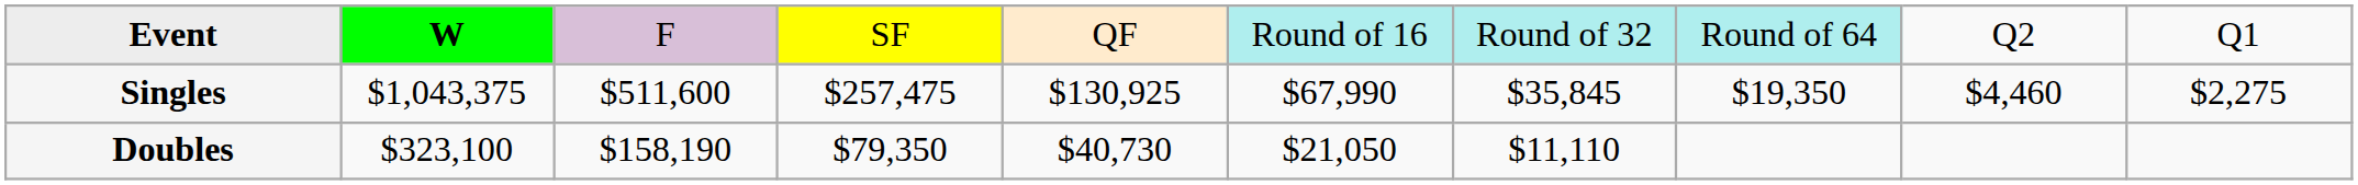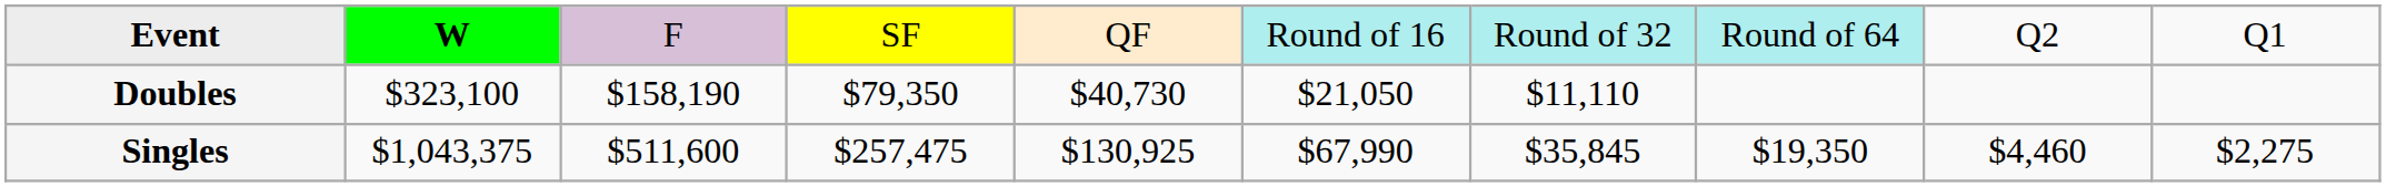 <table class=wikitable style=font-size:90%;text-align:center>
 <tr>
 <td width=130 bgcolor=ededed><strong>Event</strong></td>
 <td width=80 bgcolor=lime><strong>W</strong></td>
 <td width=85 bgcolor=thistle>F</td>
 <td width=85 bgcolor=ffff00>SF</td>
 <td width=85 bgcolor=ffebcd>QF</td>
 <td width=85 bgcolor=afeeee>Round of 16</td>
 <td width=85 bgcolor=afeeee>Round of 32</td>
 <td width=85 bgcolor=afeeee>Round of 64</td>
 <td width=85>Q2</td>
 <td width=85>Q1</td>
 </tr>
 <tr>
+<th style=background:#f5f5f5>Doubles</th>
+<td>$323,100</td>
+<td>$158,190</td>
+<td>$79,350</td>
+<td>$40,730</td>
+<td>$21,050</td>
+<td>$11,110</td>
+<td></td>
+<td></td>
+<td></td>
+</tr>
+<tr>
 <th style=background:#f5f5f5>Singles</th>
 <td>$1,043,375</td>
 <td>$511,600</td>
 <td>$257,475</td>
 <td>$130,925</td>
 <td>$67,990</td>
 <td>$35,845</td>
 <td>$19,350</td>
 <td>$4,460</td>
 <td>$2,275</td>
 </tr>
-<tr>
-<th style=background:#f5f5f5>Doubles</th>
-<td>$323,100</td>
-<td>$158,190</td>
-<td>$79,350</td>
-<td>$40,730</td>
-<td>$21,050</td>
-<td>$11,110</td>
-<td></td>
-<td></td>
-<td></td>
-</tr>
 </table>
